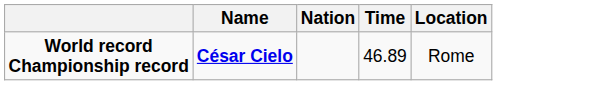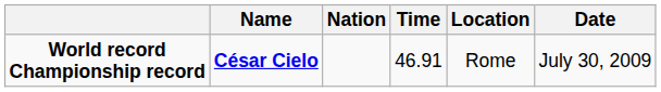 <table class=wikitable style=text-align:center>
 <tr>
 <th></th>
 <th>Name</th>
 <th>Nation</th>
 <th>Time</th>
 <th>Location</th>
+<th>Date</th>
 </tr>
 <tr>
 <td><strong>World record</strong> <br> <strong>Championship record</strong></td>
 <td><strong><a href='#'>César Cielo</a></strong></td>
 <td></td>
-<td align=left>46.89</td>
+<td align=left>46.91</td>
 <td>Rome</td>
+<td>July 30, 2009</td>
 </tr>
 </table>
